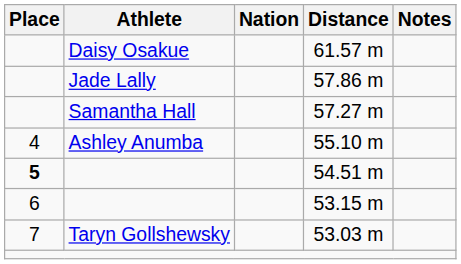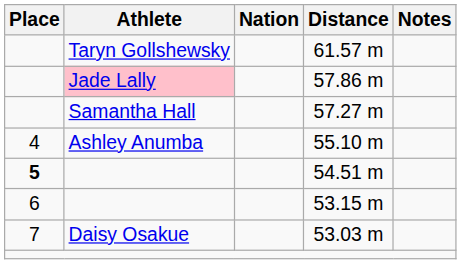 <table class="wikitable mw-datatable sortable" style="text-align:center;">
 <tr>
 <th scope="col">Place</th>
 <th scope="col">Athlete</th>
 <th scope="col">Nation</th>
 <th scope="col">Distance</th>
 <th scope="col">Notes</th>
 </tr>
 <tr>
 <td></td>
-<td align="left"><a href='#'>Daisy Osakue</a></td>
+<td align="left"><a href='#'>Taryn Gollshewsky</a></td>
 <td align="left"></td>
 <td>61.57 m</td>
 <td></td>
 </tr>
 <tr>
 <td></td>
-<td align="left"><a href='#'>Jade Lally</a></td>
+<td align="left" style="background: pink;"><a href='#'>Jade Lally</a></td>
 <td align="left"></td>
 <td>57.86 m</td>
 <td></td>
 </tr>
 <tr>
 <td></td>
 <td align="left"><a href='#'>Samantha Hall</a></td>
 <td align="left"></td>
 <td>57.27 m</td>
 <td></td>
 </tr>
 <tr>
 <td>4</td>
 <td align="left"><a href='#'>Ashley Anumba</a></td>
 <td align="left"></td>
 <td>55.10 m</td>
 <td></td>
 </tr>
 <tr>
 <td><strong>5</strong></td>
 <td align="left"></td>
 <td align="left"></td>
 <td>54.51 m</td>
 <td></td>
 </tr>
 <tr>
 <td>6</td>
 <td align="left"></td>
 <td align="left"></td>
 <td>53.15 m</td>
 <td></td>
 </tr>
 <tr>
 <td>7</td>
-<td align="left"><a href='#'>Taryn Gollshewsky</a></td>
+<td align="left"><a href='#'>Daisy Osakue</a></td>
 <td align="left"></td>
 <td>53.03 m</td>
 <td></td>
 </tr>
 <tr class="sortbottom">
 <td colspan="5"></td>
 </tr>
 </table>
